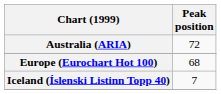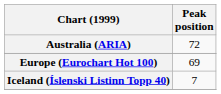 <table class="wikitable sortable plainrowheaders" style="text-align:center">
 <tr>
 <th>Chart (1999)</th>
 <th>Peak<br>position</th>
 </tr>
 <tr>
 <th scope="row">Australia (<a href='#'>ARIA</a>)</th>
 <td>72</td>
 </tr>
 <tr>
 </tr>
 <tr>
 <th scope="row">Europe (<a href='#'>Eurochart Hot 100</a>)</th>
-<td>68</td>
+<td>69</td>
 </tr>
 <tr>
 <th scope="row">Iceland (<a href='#'>Íslenski Listinn Topp 40</a>)</th>
 <td>7</td>
 </tr>
 <tr>
 </tr>
 <tr>
 </tr>
 <tr>
 </tr>
 <tr>
 </tr>
 <tr>
 </tr>
 </table>
